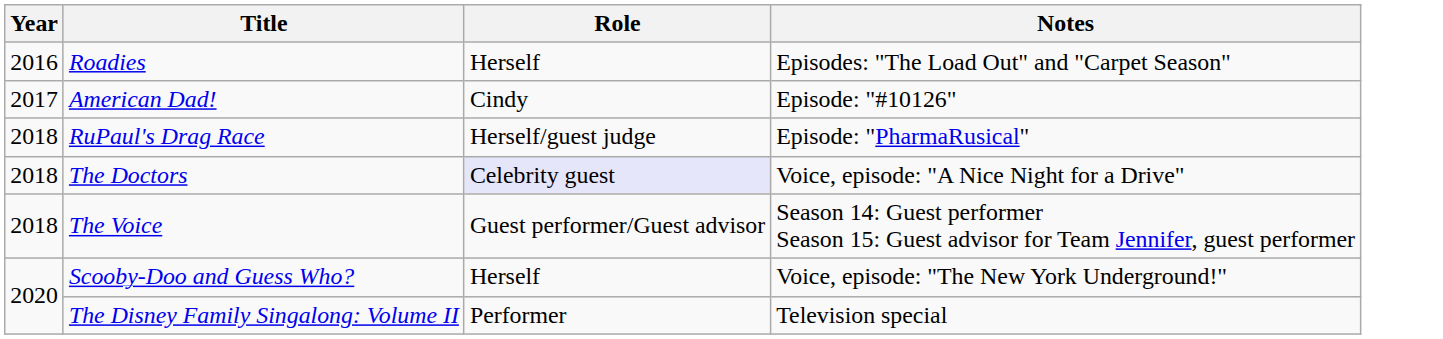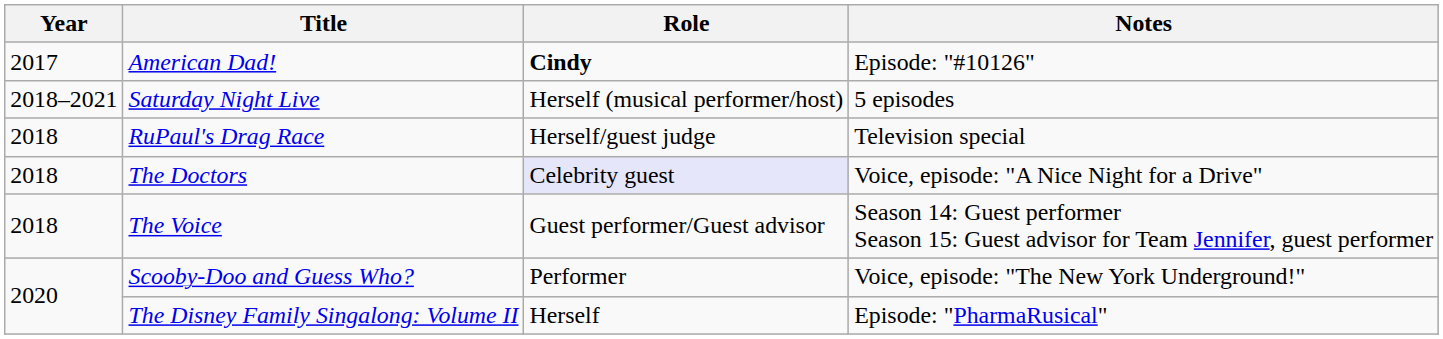 <table class="wikitable sortable">
 <tr>
 <th>Year</th>
 <th>Title</th>
 <th>Role</th>
 <th class="unsortable">Notes</th>
 </tr>
 <tr>
-<td>2016</td>
-<td><em><a href='#'>Roadies</a></em></td>
-<td>Herself</td>
-<td>Episodes: "The Load Out" and "Carpet Season"</td>
+<td>2017</td>
+<td><em><a href='#'>American Dad!</a></em></td>
+<td><strong>Cindy</strong></td>
+<td>Episode: "#10126"</td>
 </tr>
 <tr>
-<td>2017</td>
-<td><em><a href='#'>American Dad!</a></em></td>
-<td>Cindy</td>
-<td>Episode: "#10126"</td>
+<td>2018–2021</td>
+<td><em><a href='#'>Saturday Night Live</a></em></td>
+<td>Herself (musical performer/host)</td>
+<td>5 episodes</td>
 </tr>
 <tr>
 <td>2018</td>
 <td><em><a href='#'>RuPaul's Drag Race</a></em></td>
 <td>Herself/guest judge</td>
-<td>Episode: "<a href='#'>PharmaRusical</a>"</td>
+<td>Television special</td>
 </tr>
 <tr>
 <td>2018</td>
 <td><em><a href='#'>The Doctors</a></em></td>
 <td style="background: lavender;">Celebrity guest</td>
 <td>Voice, episode: "A Nice Night for a Drive"</td>
 </tr>
 <tr>
 <td>2018</td>
 <td><em><a href='#'>The Voice</a></em></td>
 <td>Guest performer/Guest advisor</td>
 <td>Season 14: Guest performer<br>Season 15: Guest advisor for Team <a href='#'>Jennifer</a>, guest performer</td>
 </tr>
 <tr>
 <td rowspan="2">2020</td>
 <td><em><a href='#'>Scooby-Doo and Guess Who?</a></em></td>
-<td>Herself</td>
+<td>Performer</td>
 <td>Voice, episode: "The New York Underground!"</td>
 </tr>
 <tr>
 <td><em><a href='#'>The Disney Family Singalong: Volume II</a></em></td>
-<td>Performer</td>
-<td>Television special</td>
+<td>Herself</td>
+<td>Episode: "<a href='#'>PharmaRusical</a>"</td>
 </tr>
 </table>
